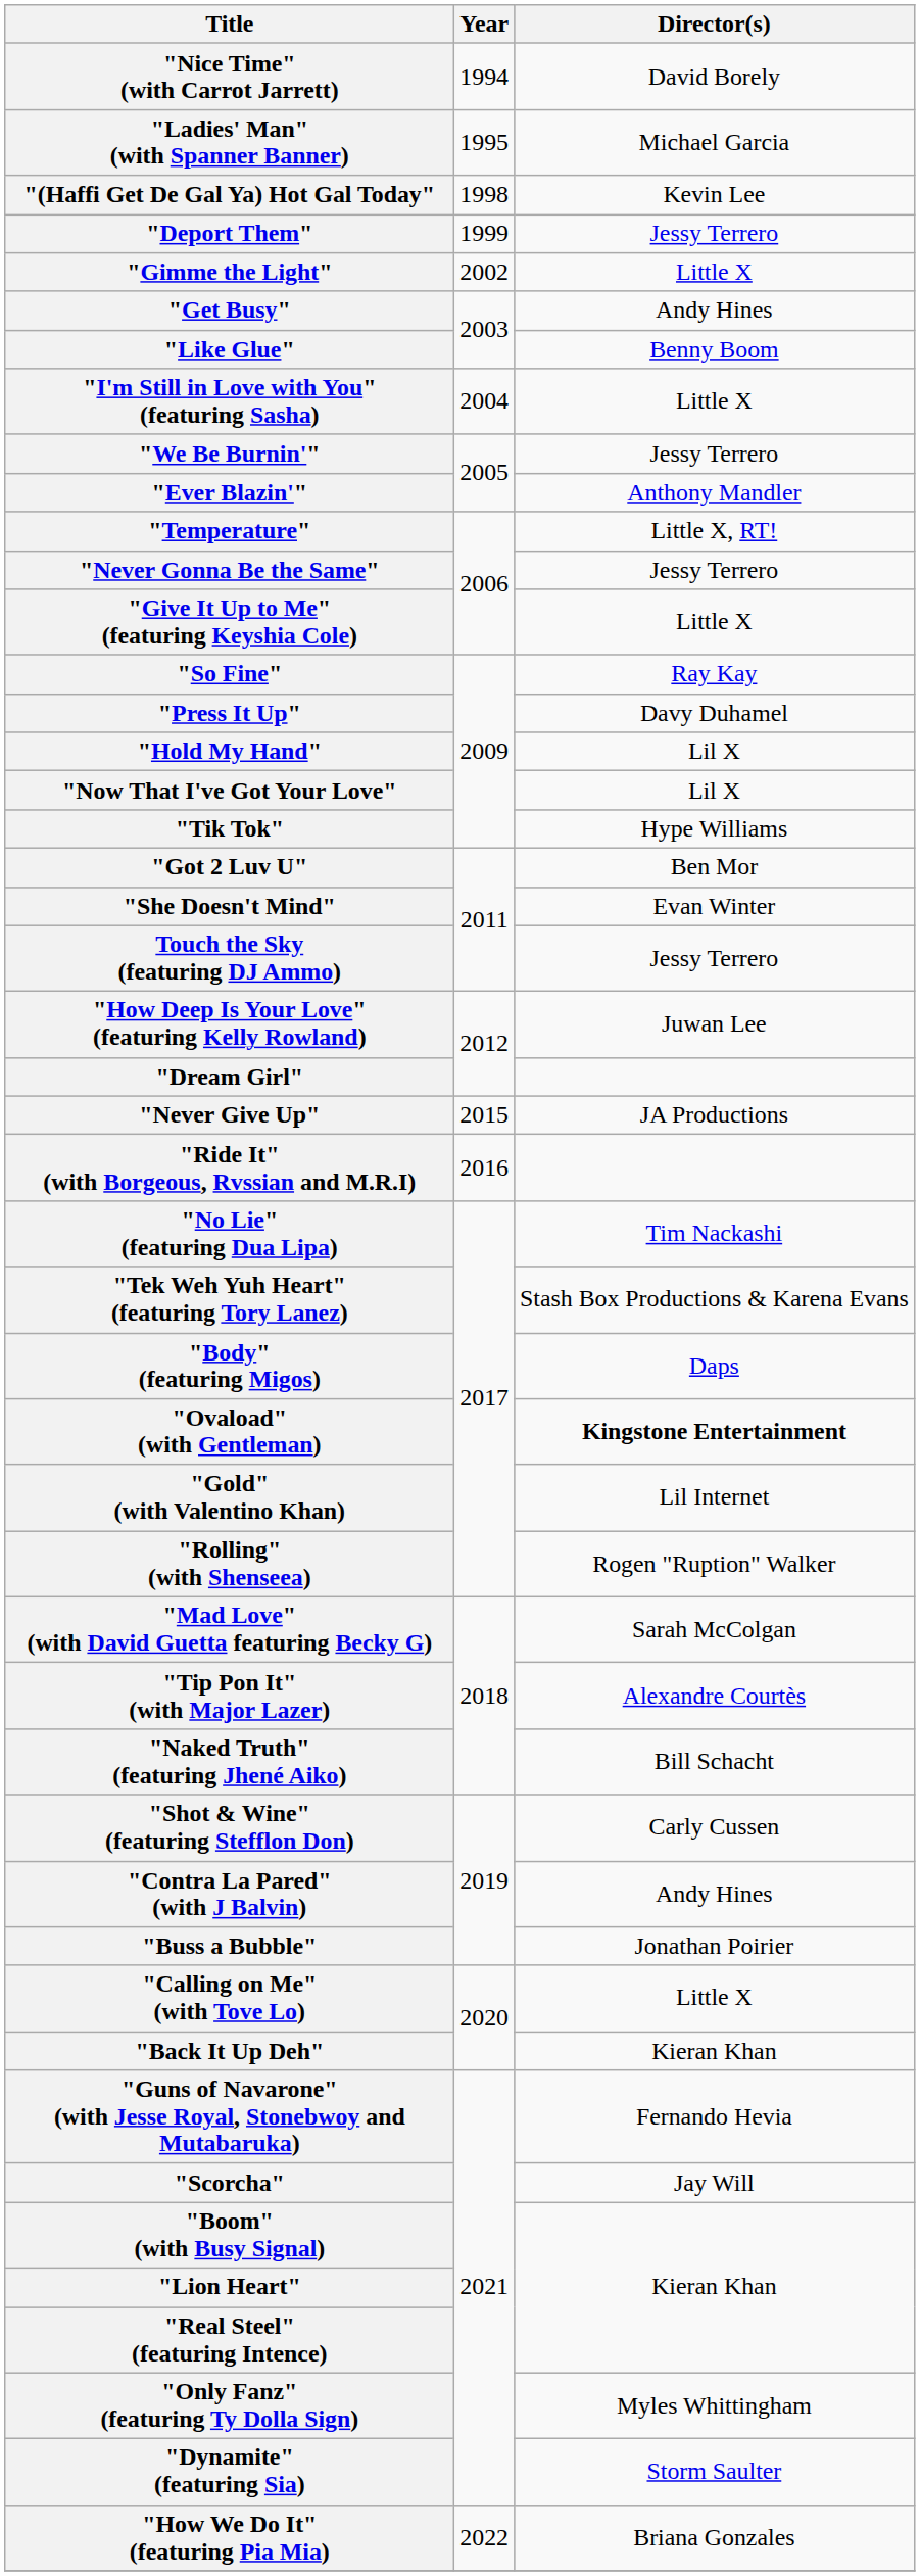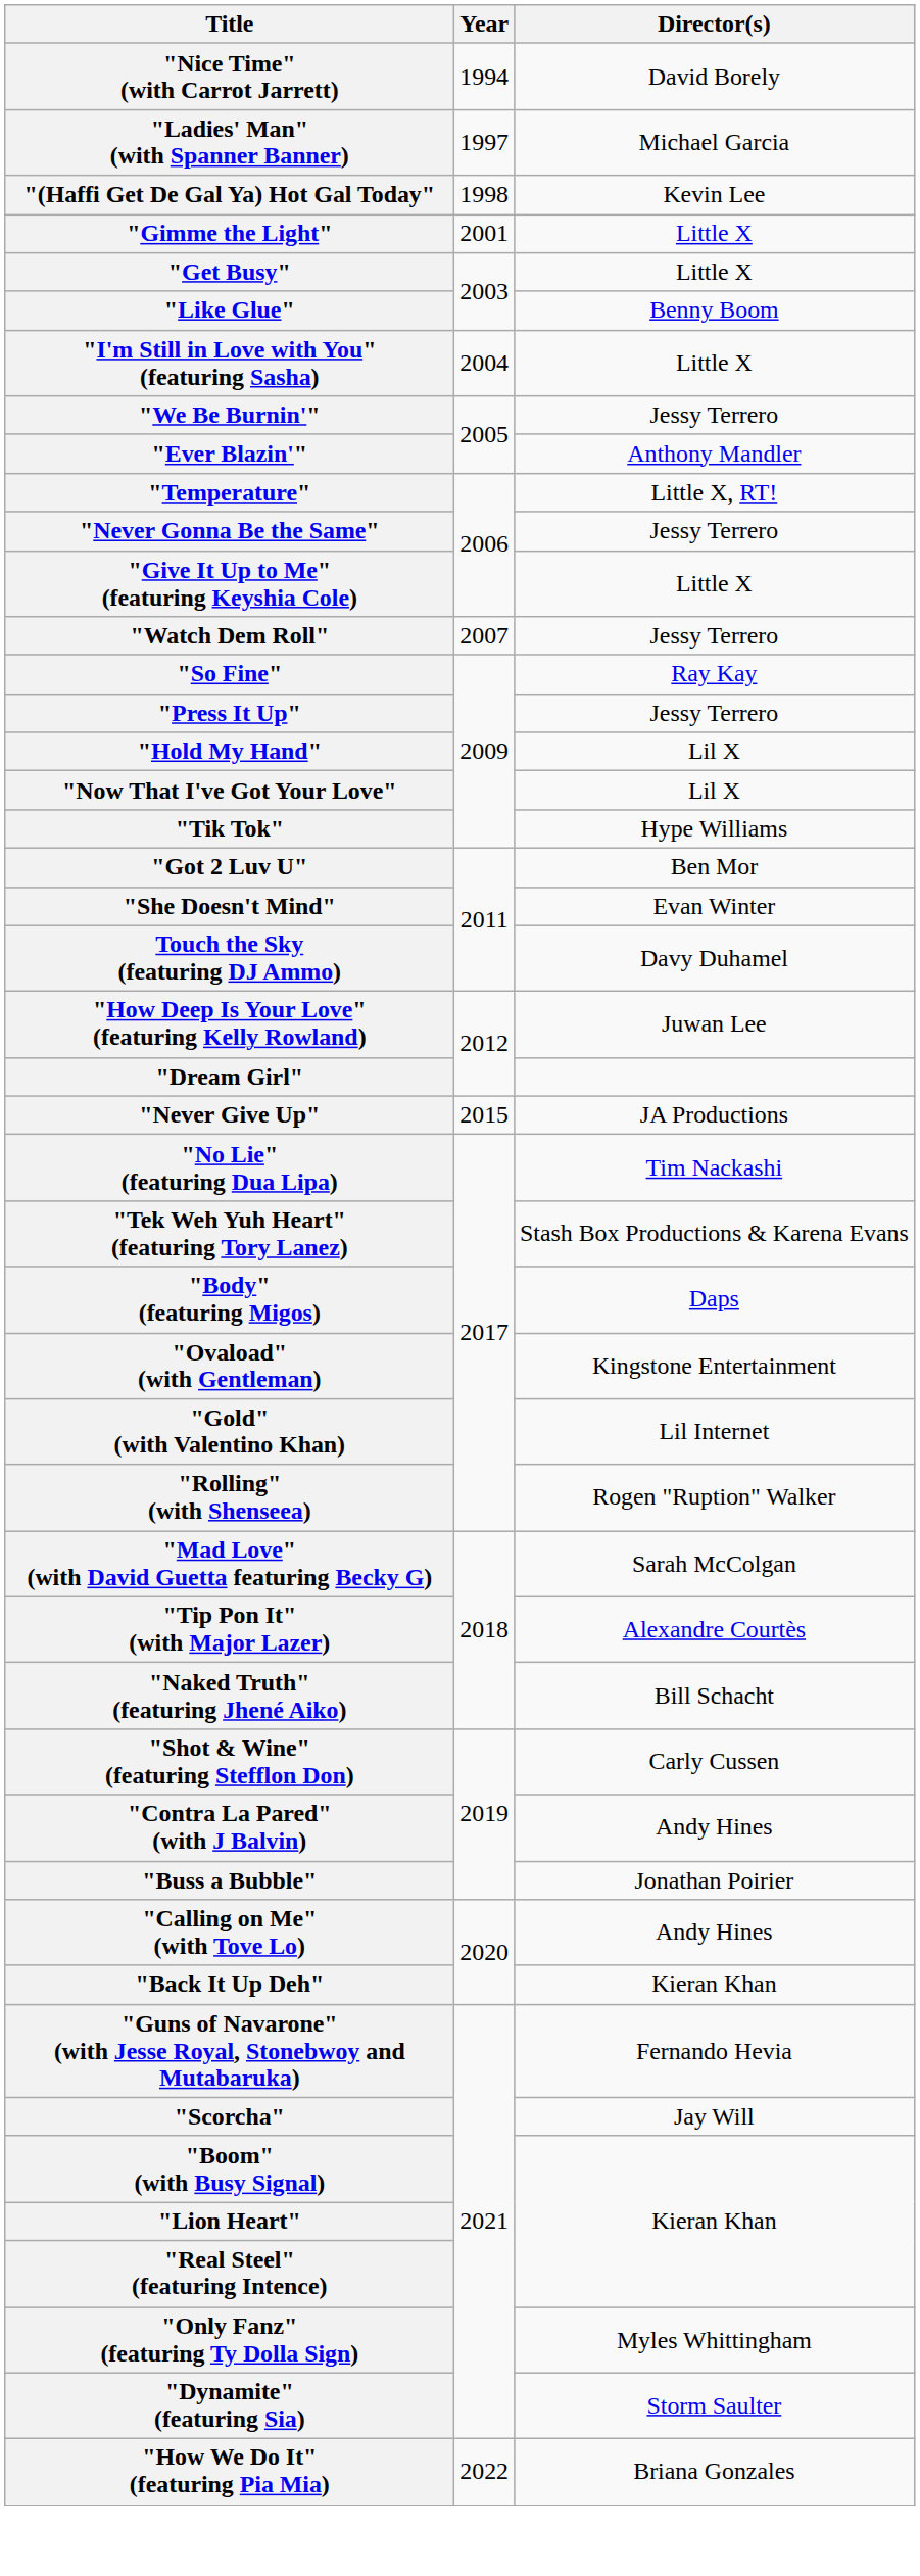 <table class="wikitable plainrowheaders" style="text-align:center;">
 <tr>
 <th scope="col" style="width:18em;">Title</th>
 <th scope="col">Year</th>
 <th scope="col">Director(s)</th>
 </tr>
 <tr>
 <th scope="row">"Nice Time"<br><span>(with Carrot Jarrett)</span></th>
 <td>1994</td>
 <td>David Borely</td>
 </tr>
 <tr>
 <th scope="row">"Ladies' Man"<br><span>(with <a href='#'>Spanner Banner</a>)</span></th>
-<td>1995</td>
+<td>1997</td>
 <td>Michael Garcia</td>
 </tr>
 <tr>
 <th scope="row">"(Haffi Get De Gal Ya) Hot Gal Today"</th>
 <td>1998</td>
 <td>Kevin Lee</td>
 </tr>
 <tr>
-<th scope="row">"<a href='#'>Deport Them</a>"</th>
-<td>1999</td>
-<td><a href='#'>Jessy Terrero</a></td>
-</tr>
-<tr>
 <th scope="row">"<a href='#'>Gimme the Light</a>"</th>
-<td>2002</td>
+<td>2001</td>
 <td><a href='#'>Little X</a></td>
 </tr>
 <tr>
 <th scope="row">"<a href='#'>Get Busy</a>"</th>
 <td rowspan="2">2003</td>
-<td>Andy Hines</td>
+<td>Little X</td>
 </tr>
 <tr>
 <th scope="row">"<a href='#'>Like Glue</a>"</th>
 <td><a href='#'>Benny Boom</a></td>
 </tr>
 <tr>
 <th scope="row">"<a href='#'>I'm Still in Love with You</a>"<br><span>(featuring <a href='#'>Sasha</a>)</span></th>
 <td>2004</td>
 <td>Little X</td>
 </tr>
 <tr>
 <th scope="row">"<a href='#'>We Be Burnin'</a>"</th>
 <td rowspan="2">2005</td>
 <td>Jessy Terrero</td>
 </tr>
 <tr>
 <th scope="row">"<a href='#'>Ever Blazin'</a>"</th>
 <td><a href='#'>Anthony Mandler</a></td>
 </tr>
 <tr>
 <th scope="row">"<a href='#'>Temperature</a>"</th>
 <td rowspan="3">2006</td>
 <td>Little X, <a href='#'>RT!</a></td>
 </tr>
 <tr>
 <th scope="row">"<a href='#'>Never Gonna Be the Same</a>"</th>
 <td>Jessy Terrero</td>
 </tr>
 <tr>
 <th scope="row">"<a href='#'>Give It Up to Me</a>"<br><span>(featuring <a href='#'>Keyshia Cole</a>)</span></th>
 <td>Little X</td>
 </tr>
 <tr>
+<th scope="row">"Watch Dem Roll"</th>
+<td>2007</td>
+<td>Jessy Terrero</td>
+</tr>
+<tr>
 <th scope="row">"<a href='#'>So Fine</a>"</th>
 <td rowspan="5">2009</td>
 <td><a href='#'>Ray Kay</a></td>
 </tr>
 <tr>
 <th scope="row">"<a href='#'>Press It Up</a>"</th>
-<td>Davy Duhamel</td>
+<td>Jessy Terrero</td>
 </tr>
 <tr>
 <th scope="row">"<a href='#'>Hold My Hand</a>"</th>
 <td>Lil X</td>
 </tr>
 <tr>
 <th scope="row">"Now That I've Got Your Love"</th>
 <td>Lil X</td>
 </tr>
 <tr>
 <th scope="row">"Tik Tok"</th>
 <td>Hype Williams</td>
 </tr>
 <tr>
 <th scope="row">"Got 2 Luv U"</th>
 <td rowspan="3">2011</td>
 <td>Ben Mor</td>
 </tr>
 <tr>
 <th scope="row">"She Doesn't Mind"</th>
 <td>Evan Winter</td>
 </tr>
 <tr>
 <th scope="row"><a href='#'>Touch the Sky</a><br><span>(featuring <a href='#'>DJ Ammo</a>)</span></th>
-<td>Jessy Terrero</td>
+<td>Davy Duhamel</td>
 </tr>
 <tr>
 <th scope="row">"<a href='#'>How Deep Is Your Love</a>"<br><span>(featuring <a href='#'>Kelly Rowland</a>)</span></th>
 <td rowspan="2">2012</td>
 <td>Juwan Lee</td>
 </tr>
 <tr>
 <th scope="row">"Dream Girl"</th>
 <td></td>
 </tr>
 <tr>
 <th scope="row">"Never Give Up"</th>
 <td>2015</td>
 <td>JA Productions</td>
 </tr>
 <tr>
-<th scope="row">"Ride It"<br><span>(with <a href='#'>Borgeous</a>, <a href='#'>Rvssian</a> and M.R.I)</span></th>
-<td>2016</td>
-<td></td>
-</tr>
-<tr>
 <th scope="row">"<a href='#'>No Lie</a>"<br><span>(featuring <a href='#'>Dua Lipa</a>)</span></th>
 <td rowspan="6">2017</td>
 <td><a href='#'>Tim Nackashi</a></td>
 </tr>
 <tr>
 <th scope="row">"Tek Weh Yuh Heart"<br><span>(featuring <a href='#'>Tory Lanez</a>)</span></th>
 <td>Stash Box Productions & Karena Evans</td>
 </tr>
 <tr>
 <th scope="row">"<a href='#'>Body</a>"<br><span>(featuring <a href='#'>Migos</a>)</span></th>
 <td><a href='#'>Daps</a></td>
 </tr>
 <tr>
 <th scope="row">"Ovaload"<br><span>(with <a href='#'>Gentleman</a>)</span></th>
-<td><strong>Kingstone Entertainment</strong></td>
+<td>Kingstone Entertainment</td>
 </tr>
 <tr>
 <th scope="row">"Gold"<br><span>(with Valentino Khan)</span></th>
 <td>Lil Internet</td>
 </tr>
 <tr>
 <th scope="row">"Rolling"<br><span>(with <a href='#'>Shenseea</a>)</span></th>
 <td>Rogen "Ruption" Walker</td>
 </tr>
 <tr>
 <th scope="row">"<a href='#'>Mad Love</a>"<br><span>(with <a href='#'>David Guetta</a> featuring <a href='#'>Becky G</a>)</span></th>
 <td rowspan="3">2018</td>
 <td>Sarah McColgan</td>
 </tr>
 <tr>
 <th scope="row">"Tip Pon It"<br><span>(with <a href='#'>Major Lazer</a>)</span></th>
 <td><a href='#'>Alexandre Courtès</a></td>
 </tr>
 <tr>
 <th scope="row">"Naked Truth"<br><span>(featuring <a href='#'>Jhené Aiko</a>)</span></th>
 <td>Bill Schacht</td>
 </tr>
 <tr>
 <th scope="row">"Shot & Wine"<br><span>(featuring <a href='#'>Stefflon Don</a>)</span></th>
 <td rowspan="3">2019</td>
 <td>Carly Cussen</td>
 </tr>
 <tr>
 <th scope="row">"Contra La Pared"<br><span>(with <a href='#'>J Balvin</a>)</span></th>
 <td>Andy Hines</td>
 </tr>
 <tr>
 <th scope="row">"Buss a Bubble"</th>
 <td>Jonathan Poirier</td>
 </tr>
 <tr>
 <th scope="row">"Calling on Me"<br><span>(with <a href='#'>Tove Lo</a>)</span></th>
 <td rowspan="2">2020</td>
-<td>Little X</td>
+<td>Andy Hines</td>
 </tr>
 <tr>
 <th scope="row">"Back It Up Deh"</th>
 <td>Kieran Khan</td>
 </tr>
 <tr>
 <th scope="row">"Guns of Navarone"<br><span>(with <a href='#'>Jesse Royal</a>, <a href='#'>Stonebwoy</a> and <a href='#'>Mutabaruka</a>)</span></th>
 <td rowspan="7">2021</td>
 <td>Fernando Hevia</td>
 </tr>
 <tr>
 <th scope="row">"Scorcha"</th>
 <td>Jay Will</td>
 </tr>
 <tr>
 <th scope="row">"Boom"<br><span>(with <a href='#'>Busy Signal</a>)</span></th>
 <td rowspan="3">Kieran Khan</td>
 </tr>
 <tr>
 <th scope="row">"Lion Heart"</th>
 </tr>
 <tr>
 <th scope="row">"Real Steel"<br><span>(featuring Intence)</span></th>
 </tr>
 <tr>
 <th scope="row">"Only Fanz"<br><span>(featuring <a href='#'>Ty Dolla Sign</a>)</span></th>
 <td>Myles Whittingham</td>
 </tr>
 <tr>
 <th scope="row">"Dynamite"<br><span>(featuring <a href='#'>Sia</a>)</span></th>
 <td><a href='#'>Storm Saulter</a></td>
 </tr>
 <tr>
 <th scope="row">"How We Do It"<br><span>(featuring <a href='#'>Pia Mia</a>)</span></th>
 <td>2022</td>
 <td>Briana Gonzales</td>
 </tr>
 <tr>
 </tr>
 </table>
